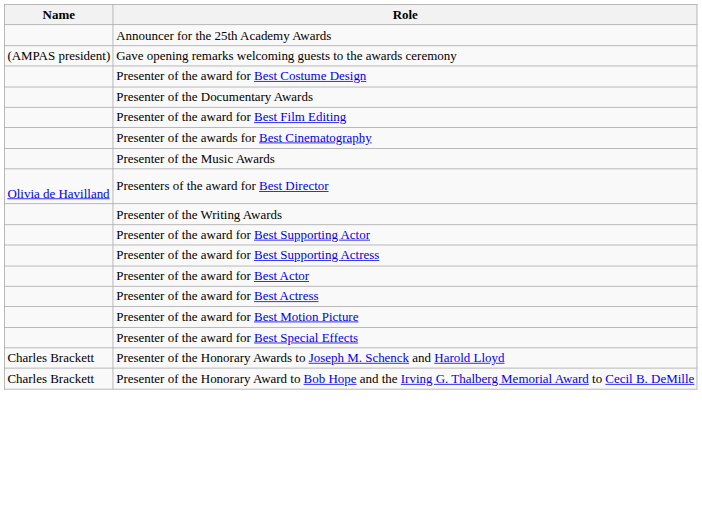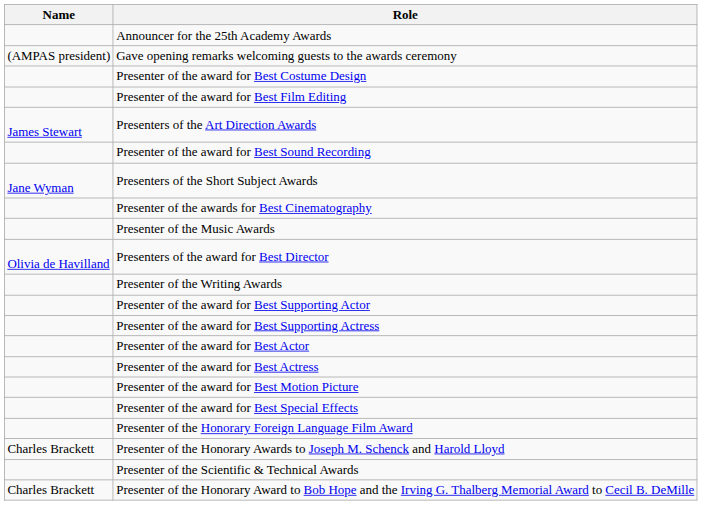 <table class="wikitable sortable">
 <tr>
 <th>Name</th>
 <th>Role</th>
 </tr>
 <tr>
 <td></td>
 <td>Announcer for the 25th Academy Awards</td>
 </tr>
 <tr>
 <td> (AMPAS president)</td>
 <td>Gave opening remarks welcoming guests to the awards ceremony</td>
 </tr>
 <tr>
 <td></td>
 <td>Presenter of the award for <a href='#'>Best Costume Design</a></td>
 </tr>
 <tr>
 <td></td>
-<td>Presenter of the Documentary Awards</td>
+<td>Presenter of the award for <a href='#'>Best Film Editing</a></td>
+</tr>
+<tr>
+<td><br><a href='#'>James Stewart</a></td>
+<td>Presenters of the <a href='#'>Art Direction Awards</a></td>
 </tr>
 <tr>
 <td></td>
-<td>Presenter of the award for <a href='#'>Best Film Editing</a></td>
+<td>Presenter of the award for <a href='#'>Best Sound Recording</a></td>
+</tr>
+<tr>
+<td><br><a href='#'>Jane Wyman</a></td>
+<td>Presenters of the Short Subject Awards</td>
 </tr>
 <tr>
 <td></td>
 <td>Presenter of the awards for <a href='#'>Best Cinematography</a></td>
 </tr>
 <tr>
 <td></td>
 <td>Presenter of the Music Awards</td>
 </tr>
 <tr>
 <td><br><a href='#'>Olivia de Havilland</a></td>
 <td>Presenters of the award for <a href='#'>Best Director</a></td>
 </tr>
 <tr>
 <td></td>
 <td>Presenter of the Writing Awards</td>
 </tr>
 <tr>
 <td></td>
 <td>Presenter of the award for <a href='#'>Best Supporting Actor</a></td>
 </tr>
 <tr>
 <td></td>
 <td>Presenter of the award for <a href='#'>Best Supporting Actress</a></td>
 </tr>
 <tr>
 <td></td>
 <td>Presenter of the award for <a href='#'>Best Actor</a></td>
 </tr>
 <tr>
 <td></td>
 <td>Presenter of the award for <a href='#'>Best Actress</a></td>
 </tr>
 <tr>
 <td></td>
 <td>Presenter of the award for <a href='#'>Best Motion Picture</a></td>
 </tr>
 <tr>
 <td></td>
 <td>Presenter of the award for <a href='#'>Best Special Effects</a></td>
 </tr>
 <tr>
+<td></td>
+<td>Presenter of the <a href='#'>Honorary Foreign Language Film Award</a></td>
+</tr>
+<tr>
 <td>Charles Brackett</td>
 <td>Presenter of the Honorary Awards to <a href='#'>Joseph M. Schenck</a> and <a href='#'>Harold Lloyd</a></td>
+</tr>
+<tr>
+<td></td>
+<td>Presenter of the Scientific & Technical Awards</td>
 </tr>
 <tr>
 <td>Charles Brackett</td>
 <td>Presenter of the Honorary Award to <a href='#'>Bob Hope</a> and the <a href='#'>Irving G. Thalberg Memorial Award</a> to <a href='#'>Cecil B. DeMille</a></td>
 </tr>
 </table>
